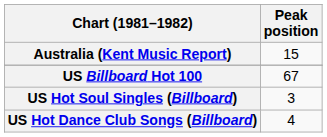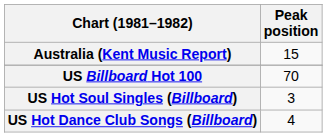 <table class="wikitable sortable plainrowheaders">
 <tr>
 <th>Chart (1981–1982)</th>
 <th>Peak<br>position</th>
 </tr>
 <tr>
 <th scope="row">Australia (<a href='#'>Kent Music Report</a>)</th>
 <td style="text-align:center;">15</td>
 </tr>
 <tr>
 </tr>
 <tr>
 <th scope="row">US <a href='#'><em>Billboard</em> Hot 100</a></th>
-<td style="text-align:center;">67</td>
+<td style="text-align:center;">70</td>
 </tr>
 <tr>
 <th scope="row">US <a href='#'>Hot Soul Singles</a> (<em><a href='#'>Billboard</a></em>)</th>
 <td style="text-align:center;">3</td>
 </tr>
 <tr>
 <th scope="row">US <a href='#'>Hot Dance Club Songs</a> (<em><a href='#'>Billboard</a></em>)</th>
 <td style="text-align:center;">4</td>
 </tr>
 </table>
